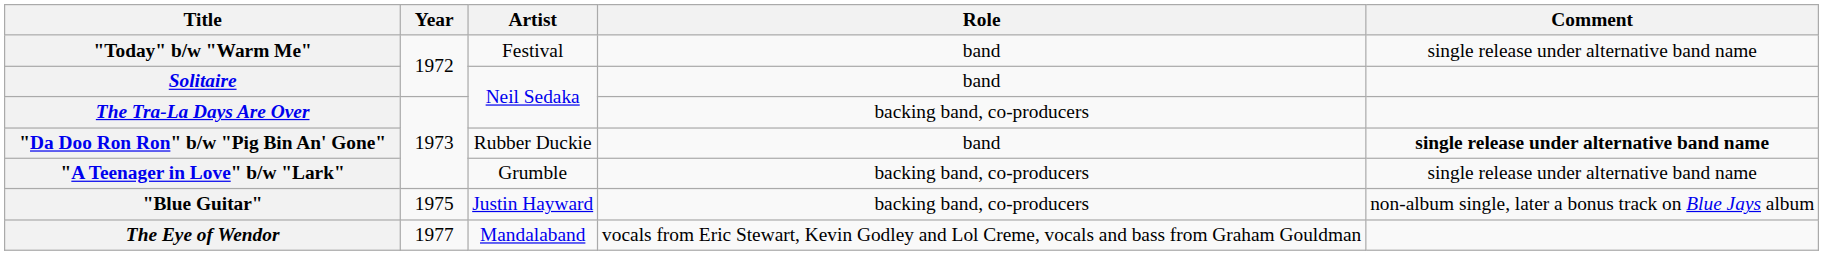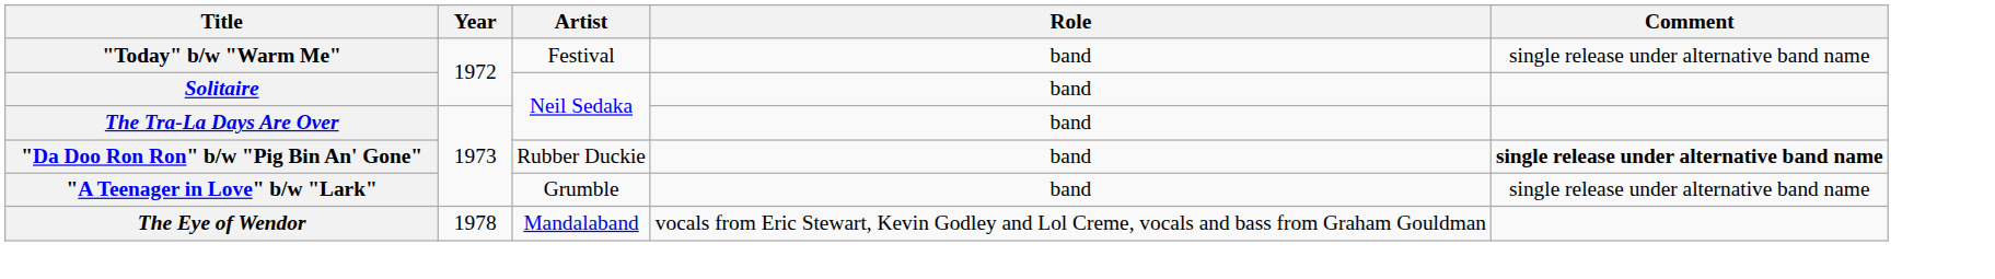 <table class="wikitable plainrowheaders" style="text-align: center;">
 <tr>
 <th scope="col" style="width:20em;">Title</th>
 <th scope="col" style="width:3em;">Year</th>
 <th scope="col">Artist</th>
 <th scope="col">Role</th>
 <th scope="col">Comment</th>
 </tr>
 <tr>
 <th scope="row">"Today" b/w "Warm Me"</th>
 <td rowspan="2">1972</td>
 <td rowspan="1">Festival</td>
 <td>band</td>
 <td>single release under alternative band name</td>
 </tr>
 <tr>
 <th scope="row"><em><a href='#'>Solitaire</a></em></th>
 <td rowspan="2"><a href='#'>Neil Sedaka</a></td>
 <td>band</td>
 <td></td>
 </tr>
 <tr>
 <th scope="row"><em><a href='#'>The Tra-La Days Are Over</a></em></th>
 <td rowspan="3">1973</td>
-<td rowspan="1">backing band, co-producers</td>
+<td>band</td>
 <td></td>
 </tr>
 <tr>
 <th scope="row">"<a href='#'>Da Doo Ron Ron</a>" b/w "Pig Bin An' Gone"</th>
 <td rowspan="1">Rubber Duckie</td>
 <td>band</td>
 <td><strong>single release under alternative band name</strong></td>
 </tr>
 <tr>
 <th scope="row">"<a href='#'>A Teenager in Love</a>" b/w "Lark"</th>
 <td rowspan="1">Grumble</td>
-<td rowspan="1">backing band, co-producers</td>
+<td>band</td>
 <td>single release under alternative band name</td>
 </tr>
 <tr>
-<th scope="row">"Blue Guitar"</th>
-<td>1975</td>
-<td><a href='#'>Justin Hayward</a></td>
-<td rowspan="1">backing band, co-producers</td>
-<td>non-album single, later a bonus track on <em><a href='#'>Blue Jays</a></em> album</td>
-</tr>
-<tr>
 <th scope="row"><em>The Eye of Wendor</em></th>
-<td>1977</td>
+<td>1978</td>
 <td><a href='#'>Mandalaband</a></td>
 <td rowspan="1">vocals from Eric Stewart, Kevin Godley and Lol Creme, vocals and bass from Graham Gouldman</td>
 <td></td>
 </tr>
 </table>
